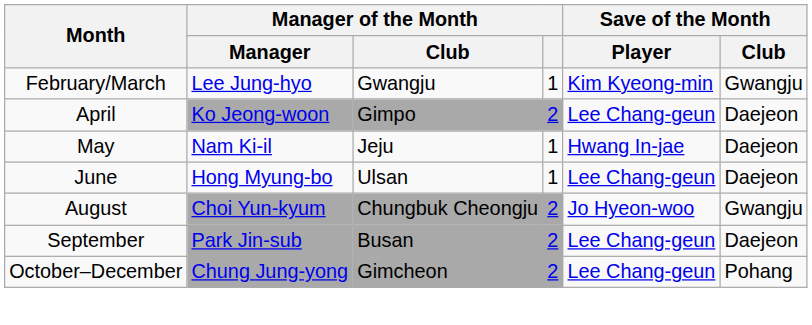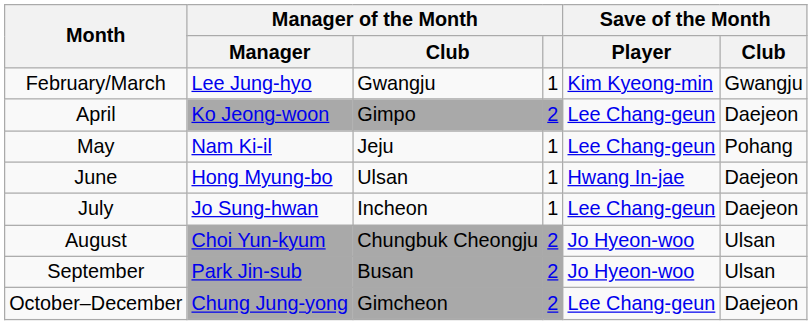 <table class="wikitable">
 <tr>
 <th rowspan="2">Month</th>
 <th colspan="3">Manager of the Month</th>
 <th colspan="2">Save of the Month</th>
 </tr>
 <tr>
 <th>Manager</th>
 <th>Club</th>
 <th></th>
 <th>Player</th>
 <th>Club</th>
 </tr>
 <tr>
 <td align=center>February/March</td>
 <td> <a href='#'>Lee Jung-hyo</a></td>
 <td>Gwangju</td>
 <td align=center>1</td>
 <td> <a href='#'>Kim Kyeong-min</a></td>
 <td>Gwangju</td>
 </tr>
 <tr>
 <td align=center>April</td>
 <td bgcolor=darkgray> <a href='#'>Ko Jeong-woon</a></td>
 <td bgcolor=darkgray>Gimpo</td>
 <td align=center bgcolor=darkgray><a href='#'>2</a></td>
 <td> <a href='#'>Lee Chang-geun</a></td>
 <td>Daejeon</td>
 </tr>
 <tr>
 <td align=center>May</td>
 <td> <a href='#'>Nam Ki-il</a></td>
 <td>Jeju</td>
 <td align=center>1</td>
-<td> <a href='#'>Hwang In-jae</a></td>
-<td>Daejeon</td>
+<td> <a href='#'>Lee Chang-geun</a></td>
+<td>Pohang</td>
 </tr>
 <tr>
 <td align=center>June</td>
 <td> <a href='#'>Hong Myung-bo</a></td>
 <td>Ulsan</td>
+<td align=center>1</td>
+<td> <a href='#'>Hwang In-jae</a></td>
+<td>Daejeon</td>
+</tr>
+<tr>
+<td align=center>July</td>
+<td> <a href='#'>Jo Sung-hwan</a></td>
+<td>Incheon</td>
 <td align=center>1</td>
 <td> <a href='#'>Lee Chang-geun</a></td>
 <td>Daejeon</td>
 </tr>
 <tr>
 <td align=center>August</td>
 <td bgcolor=darkgray> <a href='#'>Choi Yun-kyum</a></td>
 <td bgcolor=darkgray>Chungbuk Cheongju</td>
 <td align=center bgcolor=darkgray><a href='#'>2</a></td>
 <td> <a href='#'>Jo Hyeon-woo</a></td>
-<td>Gwangju</td>
+<td>Ulsan</td>
 </tr>
 <tr>
 <td align=center>September</td>
 <td bgcolor=darkgray> <a href='#'>Park Jin-sub</a></td>
 <td bgcolor=darkgray>Busan</td>
 <td align=center bgcolor=darkgray><a href='#'>2</a></td>
-<td> <a href='#'>Lee Chang-geun</a></td>
-<td>Daejeon</td>
+<td> <a href='#'>Jo Hyeon-woo</a></td>
+<td>Ulsan</td>
 </tr>
 <tr>
 <td align=center>October–December</td>
 <td bgcolor=darkgray> <a href='#'>Chung Jung-yong</a></td>
 <td bgcolor=darkgray>Gimcheon</td>
 <td align=center bgcolor=darkgray><a href='#'>2</a></td>
 <td> <a href='#'>Lee Chang-geun</a></td>
-<td>Pohang</td>
+<td>Daejeon</td>
 </tr>
 </table>
